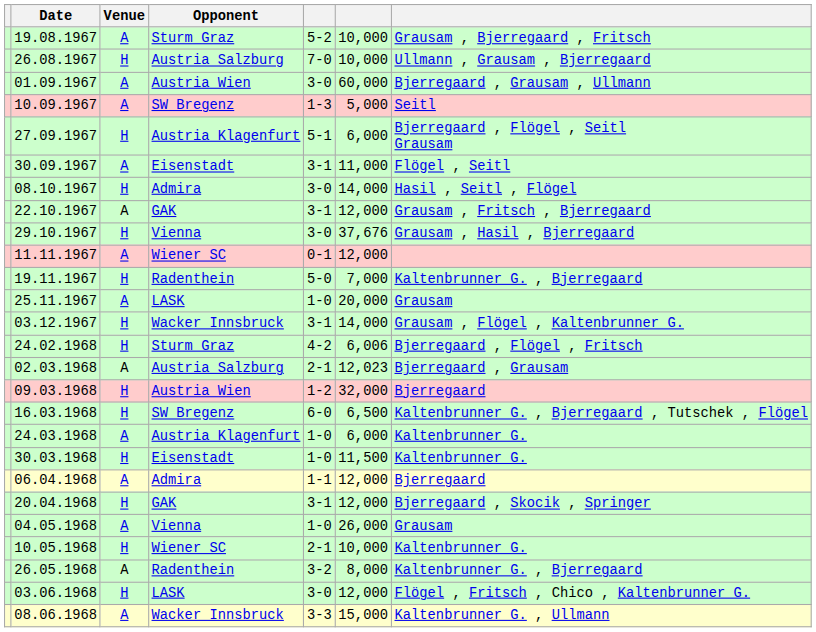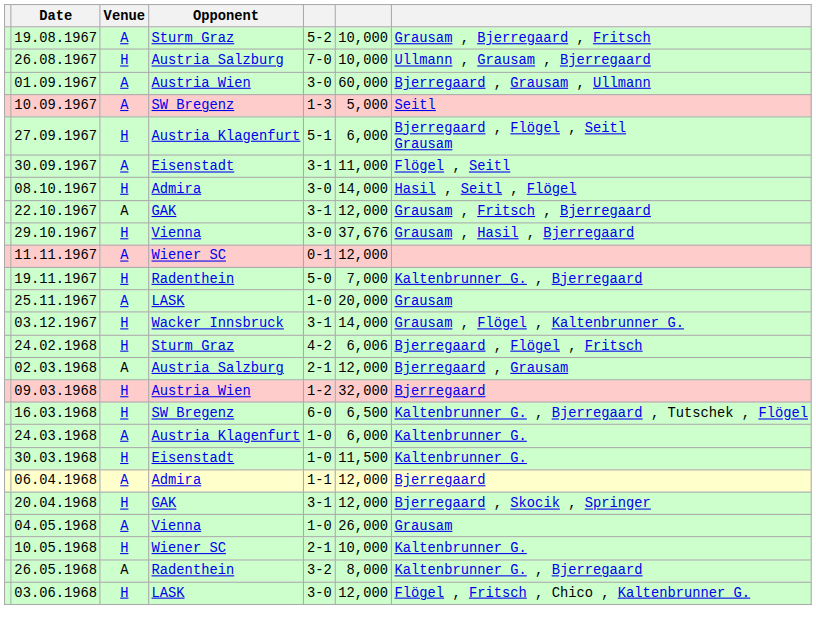 <table class="wikitable" Style="text-align: center">
 <tr>
 <th></th>
 <th>Date</th>
 <th>Venue</th>
 <th>Opponent</th>
 <th></th>
 <th></th>
 <th></th>
 </tr>
 <tr style="background:#cfc">
 <td></td>
 <td>19.08.1967</td>
 <td><a href='#'>A</a></td>
 <td align="left"><a href='#'>Sturm Graz</a></td>
 <td>5-2</td>
 <td align="right">10,000</td>
 <td align="left"><a href='#'>Grausam</a> , <a href='#'>Bjerregaard</a>  , <a href='#'>Fritsch</a>  </td>
 </tr>
 <tr style="background:#cfc">
 <td></td>
 <td>26.08.1967</td>
 <td><a href='#'>H</a></td>
 <td align="left"><a href='#'>Austria Salzburg</a></td>
 <td>7-0</td>
 <td align="right">10,000</td>
 <td align="left"><a href='#'>Ullmann</a>  , <a href='#'>Grausam</a>   , <a href='#'>Bjerregaard</a>  </td>
 </tr>
 <tr style="background:#cfc">
 <td></td>
 <td>01.09.1967</td>
 <td><a href='#'>A</a></td>
 <td align="left"><a href='#'>Austria Wien</a></td>
 <td>3-0</td>
 <td align="right">60,000</td>
 <td align="left"><a href='#'>Bjerregaard</a> , <a href='#'>Grausam</a> , <a href='#'>Ullmann</a> </td>
 </tr>
 <tr style="background:#fcc">
 <td></td>
 <td>10.09.1967</td>
 <td><a href='#'>A</a></td>
 <td align="left"><a href='#'>SW Bregenz</a></td>
 <td>1-3</td>
 <td align="right">5,000</td>
 <td align="left"><a href='#'>Seitl</a> </td>
 </tr>
 <tr style="background:#cfc">
 <td></td>
 <td>27.09.1967</td>
 <td><a href='#'>H</a></td>
 <td align="left"><a href='#'>Austria Klagenfurt</a></td>
 <td>5-1</td>
 <td align="right">6,000</td>
 <td align="left"><a href='#'>Bjerregaard</a>   , <a href='#'>Flögel</a> , <a href='#'>Seitl</a>  <br> <a href='#'>Grausam</a> </td>
 </tr>
 <tr style="background:#cfc">
 <td></td>
 <td>30.09.1967</td>
 <td><a href='#'>A</a></td>
 <td align="left"><a href='#'>Eisenstadt</a></td>
 <td>3-1</td>
 <td align="right">11,000</td>
 <td align="left"><a href='#'>Flögel</a>  , <a href='#'>Seitl</a> </td>
 </tr>
 <tr style="background:#cfc">
 <td></td>
 <td>08.10.1967</td>
 <td><a href='#'>H</a></td>
 <td align="left"><a href='#'>Admira</a></td>
 <td>3-0</td>
 <td align="right">14,000</td>
 <td align="left"><a href='#'>Hasil</a> , <a href='#'>Seitl</a> , <a href='#'>Flögel</a> </td>
 </tr>
 <tr style="background:#cfc">
 <td></td>
 <td>22.10.1967</td>
 <td>A</td>
 <td align="left"><a href='#'>GAK</a></td>
 <td>3-1</td>
 <td align="right">12,000</td>
 <td align="left"><a href='#'>Grausam</a> , <a href='#'>Fritsch</a> , <a href='#'>Bjerregaard</a> </td>
 </tr>
 <tr style="background:#cfc">
 <td></td>
 <td>29.10.1967</td>
 <td><a href='#'>H</a></td>
 <td align="left"><a href='#'>Vienna</a></td>
 <td>3-0</td>
 <td align="right">37,676</td>
 <td align="left"><a href='#'>Grausam</a> , <a href='#'>Hasil</a> , <a href='#'>Bjerregaard</a> </td>
 </tr>
 <tr style="background:#fcc">
 <td></td>
 <td>11.11.1967</td>
 <td><a href='#'>A</a></td>
 <td align="left"><a href='#'>Wiener SC</a></td>
 <td>0-1</td>
 <td align="right">12,000</td>
 <td align="left"></td>
 </tr>
 <tr style="background:#cfc">
 <td></td>
 <td>19.11.1967</td>
 <td><a href='#'>H</a></td>
 <td align="left"><a href='#'>Radenthein</a></td>
 <td>5-0</td>
 <td align="right">7,000</td>
 <td align="left"><a href='#'>Kaltenbrunner G.</a>   , <a href='#'>Bjerregaard</a>  </td>
 </tr>
 <tr style="background:#cfc">
 <td></td>
 <td>25.11.1967</td>
 <td><a href='#'>A</a></td>
 <td align="left"><a href='#'>LASK</a></td>
 <td>1-0</td>
 <td align="right">20,000</td>
 <td align="left"><a href='#'>Grausam</a> </td>
 </tr>
 <tr style="background:#cfc">
 <td></td>
 <td>03.12.1967</td>
 <td><a href='#'>H</a></td>
 <td align="left"><a href='#'>Wacker Innsbruck</a></td>
 <td>3-1</td>
 <td align="right">14,000</td>
 <td align="left"><a href='#'>Grausam</a> , <a href='#'>Flögel</a> , <a href='#'>Kaltenbrunner G.</a> </td>
 </tr>
 <tr style="background:#cfc">
 <td></td>
 <td>24.02.1968</td>
 <td><a href='#'>H</a></td>
 <td align="left"><a href='#'>Sturm Graz</a></td>
 <td>4-2</td>
 <td align="right">6,006</td>
 <td align="left"><a href='#'>Bjerregaard</a>  , <a href='#'>Flögel</a> , <a href='#'>Fritsch</a> </td>
 </tr>
 <tr style="background:#cfc">
 <td></td>
 <td>02.03.1968</td>
 <td>A</td>
 <td align="left"><a href='#'>Austria Salzburg</a></td>
 <td>2-1</td>
-<td align="right">12,023</td>
+<td align="right">12,000</td>
 <td align="left"><a href='#'>Bjerregaard</a> , <a href='#'>Grausam</a> </td>
 </tr>
 <tr style="background:#fcc">
 <td></td>
 <td>09.03.1968</td>
 <td><a href='#'>H</a></td>
 <td align="left"><a href='#'>Austria Wien</a></td>
 <td>1-2</td>
 <td align="right">32,000</td>
 <td align="left"><a href='#'>Bjerregaard</a> </td>
 </tr>
 <tr style="background:#cfc">
 <td></td>
 <td>16.03.1968</td>
 <td><a href='#'>H</a></td>
 <td align="left"><a href='#'>SW Bregenz</a></td>
 <td>6-0</td>
 <td align="right">6,500</td>
 <td align="left"><a href='#'>Kaltenbrunner G.</a> , <a href='#'>Bjerregaard</a>   , Tutschek , <a href='#'>Flögel</a> </td>
 </tr>
 <tr style="background:#cfc">
 <td></td>
 <td>24.03.1968</td>
 <td><a href='#'>A</a></td>
 <td align="left"><a href='#'>Austria Klagenfurt</a></td>
 <td>1-0</td>
 <td align="right">6,000</td>
 <td align="left"><a href='#'>Kaltenbrunner G.</a> </td>
 </tr>
 <tr style="background:#cfc">
 <td></td>
 <td>30.03.1968</td>
 <td><a href='#'>H</a></td>
 <td align="left"><a href='#'>Eisenstadt</a></td>
 <td>1-0</td>
 <td align="right">11,500</td>
 <td align="left"><a href='#'>Kaltenbrunner G.</a> </td>
 </tr>
 <tr style="background:#ffc">
 <td></td>
 <td>06.04.1968</td>
 <td><a href='#'>A</a></td>
 <td align="left"><a href='#'>Admira</a></td>
 <td>1-1</td>
 <td align="right">12,000</td>
 <td align="left"><a href='#'>Bjerregaard</a> </td>
 </tr>
 <tr style="background:#cfc">
 <td></td>
 <td>20.04.1968</td>
 <td><a href='#'>H</a></td>
 <td align="left"><a href='#'>GAK</a></td>
 <td>3-1</td>
 <td align="right">12,000</td>
 <td align="left"><a href='#'>Bjerregaard</a> , <a href='#'>Skocik</a> , <a href='#'>Springer</a> </td>
 </tr>
 <tr style="background:#cfc">
 <td></td>
 <td>04.05.1968</td>
 <td><a href='#'>A</a></td>
 <td align="left"><a href='#'>Vienna</a></td>
 <td>1-0</td>
 <td align="right">26,000</td>
 <td align="left"><a href='#'>Grausam</a> </td>
 </tr>
 <tr style="background:#cfc">
 <td></td>
 <td>10.05.1968</td>
 <td><a href='#'>H</a></td>
 <td align="left"><a href='#'>Wiener SC</a></td>
 <td>2-1</td>
 <td align="right">10,000</td>
 <td align="left"><a href='#'>Kaltenbrunner G.</a>  </td>
 </tr>
 <tr style="background:#cfc">
 <td></td>
 <td>26.05.1968</td>
 <td>A</td>
 <td align="left"><a href='#'>Radenthein</a></td>
 <td>3-2</td>
 <td align="right">8,000</td>
 <td align="left"><a href='#'>Kaltenbrunner G.</a> , <a href='#'>Bjerregaard</a>  </td>
 </tr>
 <tr style="background:#cfc">
 <td></td>
 <td>03.06.1968</td>
 <td><a href='#'>H</a></td>
 <td align="left"><a href='#'>LASK</a></td>
 <td>3-0</td>
 <td align="right">12,000</td>
 <td align="left"><a href='#'>Flögel</a> , <a href='#'>Fritsch</a> , Chico , <a href='#'>Kaltenbrunner G.</a>  </td>
 </tr>
-<tr style="background:#ffc">
-<td></td>
-<td>08.06.1968</td>
-<td><a href='#'>A</a></td>
-<td align="left"><a href='#'>Wacker Innsbruck</a></td>
-<td>3-3</td>
-<td align="right">15,000</td>
-<td align="left"><a href='#'>Kaltenbrunner G.</a>  , <a href='#'>Ullmann</a> </td>
-</tr>
 </table>
